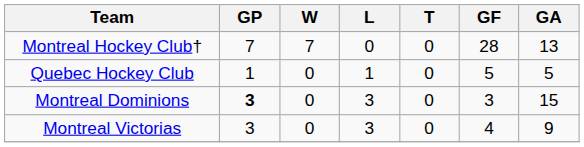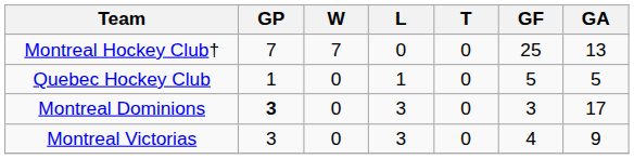 <table class="wikitable" style="text-align:center;">
 <tr>
 <th style="width:12em">Team</th>
 <th style="width:3em">GP</th>
 <th style="width:3em">W</th>
 <th style="width:3em">L</th>
 <th style="width:3em">T</th>
 <th style="width:3em">GF</th>
 <th style="width:3em">GA</th>
 </tr>
 <tr>
 <td><a href='#'>Montreal Hockey Club</a>†</td>
 <td>7</td>
 <td>7</td>
 <td>0</td>
 <td>0</td>
-<td>28</td>
+<td>25</td>
 <td>13</td>
 </tr>
 <tr>
 <td><a href='#'>Quebec Hockey Club</a></td>
 <td>1</td>
 <td>0</td>
 <td>1</td>
 <td>0</td>
 <td>5</td>
 <td>5</td>
 </tr>
 <tr>
 <td><a href='#'>Montreal Dominions</a></td>
 <td><strong>3</strong></td>
 <td>0</td>
 <td>3</td>
 <td>0</td>
 <td>3</td>
-<td>15</td>
+<td>17</td>
 </tr>
 <tr>
 <td><a href='#'>Montreal Victorias</a></td>
 <td>3</td>
 <td>0</td>
 <td>3</td>
 <td>0</td>
 <td>4</td>
 <td>9</td>
 </tr>
 <tr>
 </tr>
 </table>
